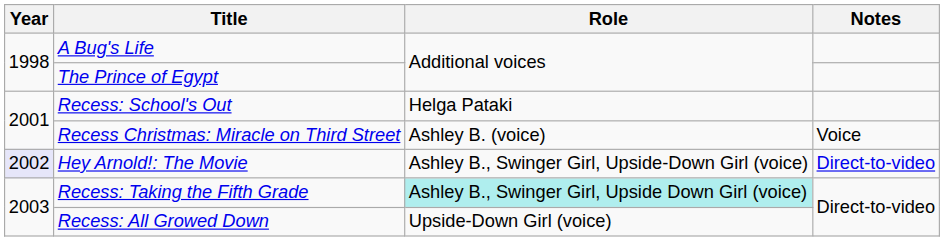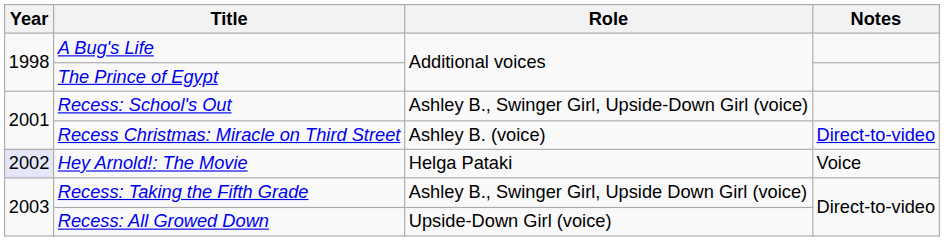 <table class="wikitable sortable">
 <tr>
 <th>Year</th>
 <th>Title</th>
 <th>Role</th>
 <th class="unsortable">Notes</th>
 </tr>
 <tr>
 <td rowspan="2">1998</td>
 <td><em><a href='#'>A Bug's Life</a></em></td>
 <td rowspan="2">Additional voices</td>
 <td></td>
 </tr>
 <tr>
 <td><em><a href='#'>The Prince of Egypt</a></em></td>
 <td></td>
 </tr>
 <tr>
 <td rowspan="2">2001</td>
 <td><em><a href='#'>Recess: School's Out</a></em></td>
-<td>Helga Pataki</td>
+<td>Ashley B., Swinger Girl, Upside-Down Girl (voice)</td>
 <td></td>
 </tr>
 <tr>
 <td><em><a href='#'>Recess Christmas: Miracle on Third Street</a></em></td>
 <td>Ashley B. (voice)</td>
-<td>Voice</td>
+<td><a href='#'>Direct-to-video</a></td>
 </tr>
 <tr>
 <td style="background: lavender;">2002</td>
 <td><em><a href='#'>Hey Arnold!: The Movie</a></em></td>
-<td>Ashley B., Swinger Girl, Upside-Down Girl (voice)</td>
-<td><a href='#'>Direct-to-video</a></td>
+<td>Helga Pataki</td>
+<td>Voice</td>
 </tr>
 <tr>
 <td rowspan="2">2003</td>
 <td><em><a href='#'>Recess: Taking the Fifth Grade</a></em></td>
-<td style="background: paleturquoise;">Ashley B., Swinger Girl, Upside Down Girl (voice)</td>
+<td>Ashley B., Swinger Girl, Upside Down Girl (voice)</td>
 <td rowspan="2">Direct-to-video</td>
 </tr>
 <tr>
 <td><em><a href='#'>Recess: All Growed Down</a></em></td>
 <td>Upside-Down Girl (voice)</td>
 </tr>
 </table>
